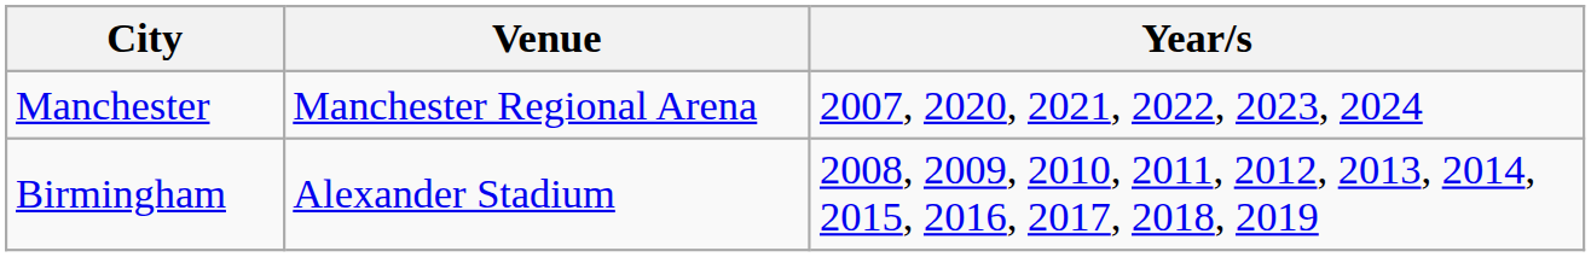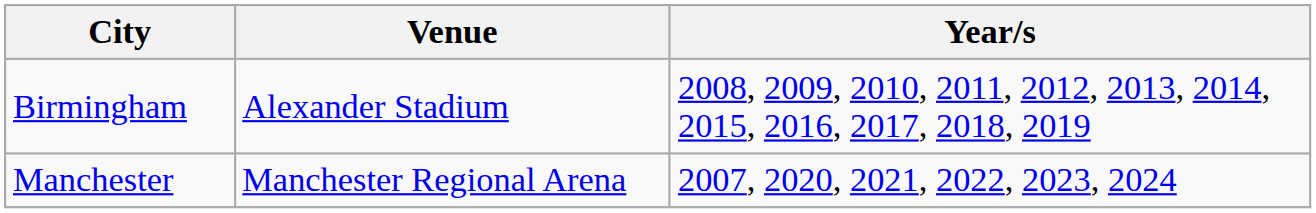 <table class="wikitable">
 <tr>
 <th width=100>City</th>
 <th width=200>Venue</th>
 <th width=300>Year/s</th>
 </tr>
 <tr>
+<td><a href='#'>Birmingham</a></td>
+<td><a href='#'>Alexander Stadium</a></td>
+<td><a href='#'>2008</a>, <a href='#'>2009</a>, <a href='#'>2010</a>, <a href='#'>2011</a>, <a href='#'>2012</a>, <a href='#'>2013</a>, <a href='#'>2014</a>, <a href='#'>2015</a>, <a href='#'>2016</a>, <a href='#'>2017</a>, <a href='#'>2018</a>, <a href='#'>2019</a></td>
+</tr>
+<tr>
 <td><a href='#'>Manchester</a></td>
 <td><a href='#'>Manchester Regional Arena</a></td>
 <td><a href='#'>2007</a>, <a href='#'>2020</a>, <a href='#'>2021</a>, <a href='#'>2022</a>, <a href='#'>2023</a>, <a href='#'>2024</a></td>
 </tr>
-<tr>
-<td><a href='#'>Birmingham</a></td>
-<td><a href='#'>Alexander Stadium</a></td>
-<td><a href='#'>2008</a>, <a href='#'>2009</a>, <a href='#'>2010</a>, <a href='#'>2011</a>, <a href='#'>2012</a>, <a href='#'>2013</a>, <a href='#'>2014</a>, <a href='#'>2015</a>, <a href='#'>2016</a>, <a href='#'>2017</a>, <a href='#'>2018</a>, <a href='#'>2019</a></td>
-</tr>
 </table>
